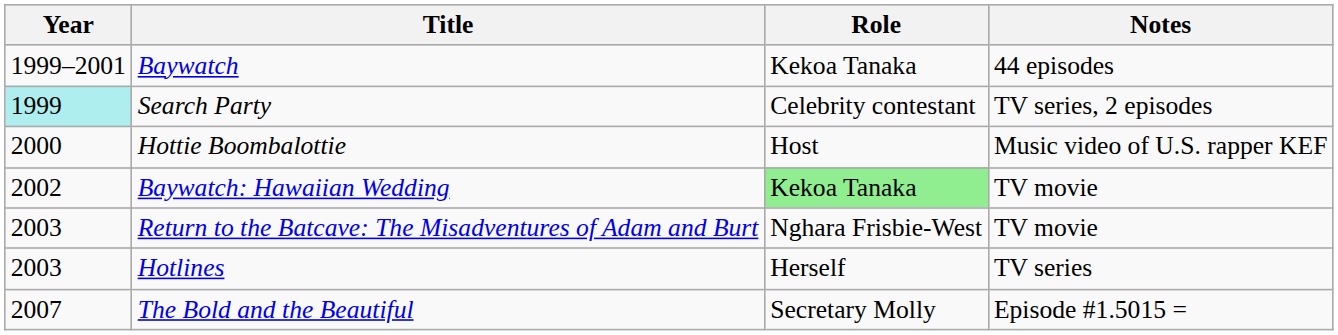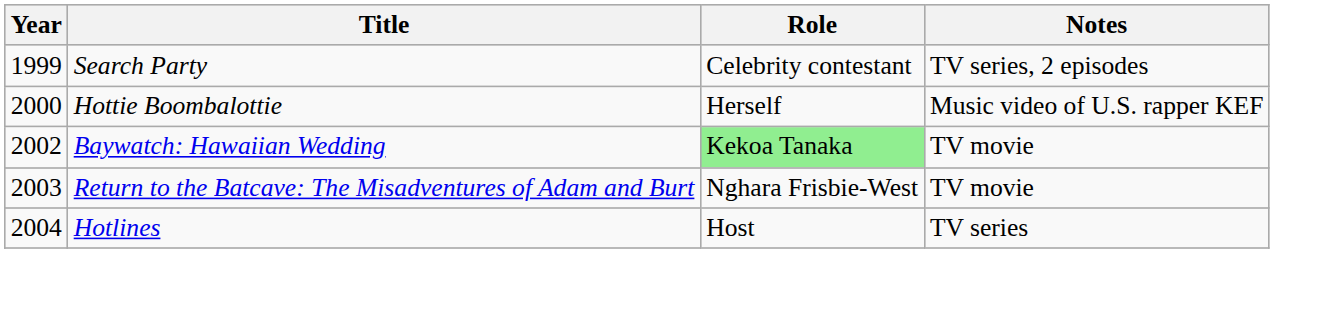 <table class="wikitable sortable">
 <tr>
 <th>Year</th>
 <th>Title</th>
 <th>Role</th>
 <th>Notes</th>
 </tr>
 <tr>
-<td>1999–2001</td>
-<td><em><a href='#'>Baywatch</a></em></td>
-<td>Kekoa Tanaka</td>
-<td>44 episodes</td>
-</tr>
-<tr>
-<td style="background: paleturquoise;">1999</td>
+<td>1999</td>
 <td><em>Search Party</em></td>
 <td>Celebrity contestant</td>
 <td>TV series, 2 episodes</td>
 </tr>
 <tr>
 <td>2000</td>
 <td><em>Hottie Boombalottie</em></td>
-<td>Host</td>
+<td>Herself</td>
 <td>Music video of U.S. rapper KEF</td>
 </tr>
 <tr>
 <td>2002</td>
 <td><em><a href='#'>Baywatch: Hawaiian Wedding</a></em></td>
 <td style="background: lightgreen;">Kekoa Tanaka</td>
 <td>TV movie</td>
 </tr>
 <tr>
 <td>2003</td>
 <td><em><a href='#'>Return to the Batcave: The Misadventures of Adam and Burt</a></em></td>
 <td>Nghara Frisbie-West</td>
 <td>TV movie</td>
 </tr>
 <tr>
-<td>2003</td>
+<td>2004</td>
 <td><em><a href='#'>Hotlines</a></em></td>
-<td>Herself</td>
+<td>Host</td>
 <td>TV series</td>
 </tr>
-<tr>
-<td>2007</td>
-<td><em><a href='#'>The Bold and the Beautiful</a></em></td>
-<td>Secretary Molly</td>
-<td>Episode #1.5015 =</td>
-</tr>
 </table>
